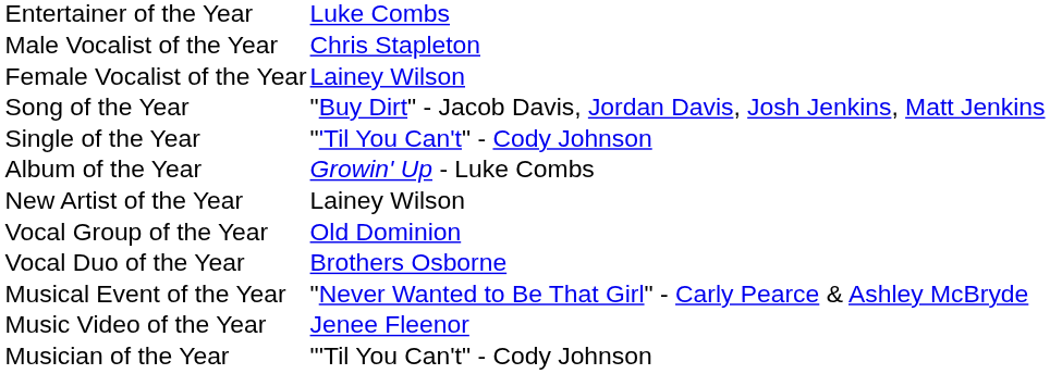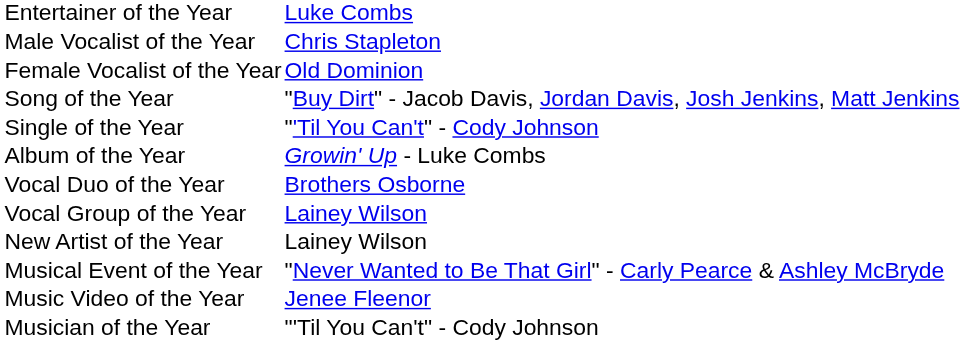 <table cellspacing="0" cellpadding="1" border="0">
 <tr>
 <td>Entertainer of the Year</td>
 <td><a href='#'>Luke Combs</a></td>
 </tr>
 <tr>
 <td>Male Vocalist of the Year</td>
 <td><a href='#'>Chris Stapleton</a></td>
 </tr>
 <tr>
 <td>Female Vocalist of the Year</td>
-<td><a href='#'>Lainey Wilson</a></td>
+<td><a href='#'>Old Dominion</a></td>
 </tr>
 <tr>
 <td>Song of the Year</td>
 <td>"<a href='#'>Buy Dirt</a>" - Jacob Davis, <a href='#'>Jordan Davis</a>, <a href='#'>Josh Jenkins</a>, <a href='#'>Matt Jenkins</a></td>
 </tr>
 <tr>
 <td>Single of the Year</td>
 <td>"<a href='#'>'Til You Can't</a>" - <a href='#'>Cody Johnson</a></td>
 </tr>
 <tr>
 <td>Album of the Year</td>
 <td><em><a href='#'>Growin' Up</a></em> - Luke Combs</td>
 </tr>
 <tr>
-<td>New Artist of the Year</td>
-<td>Lainey Wilson</td>
+<td>Vocal Duo of the Year</td>
+<td><a href='#'>Brothers Osborne</a></td>
 </tr>
 <tr>
 <td>Vocal Group of the Year</td>
-<td><a href='#'>Old Dominion</a></td>
+<td><a href='#'>Lainey Wilson</a></td>
 </tr>
 <tr>
-<td>Vocal Duo of the Year</td>
-<td><a href='#'>Brothers Osborne</a></td>
+<td>New Artist of the Year</td>
+<td>Lainey Wilson</td>
 </tr>
 <tr>
 <td>Musical Event of the Year</td>
 <td>"<a href='#'>Never Wanted to Be That Girl</a>" - <a href='#'>Carly Pearce</a> & <a href='#'>Ashley McBryde</a></td>
 </tr>
 <tr>
 <td>Music Video of the Year</td>
 <td><a href='#'>Jenee Fleenor</a></td>
 </tr>
 <tr>
 <td>Musician of the Year</td>
 <td>"'Til You Can't" - Cody Johnson</td>
 </tr>
 </table>
